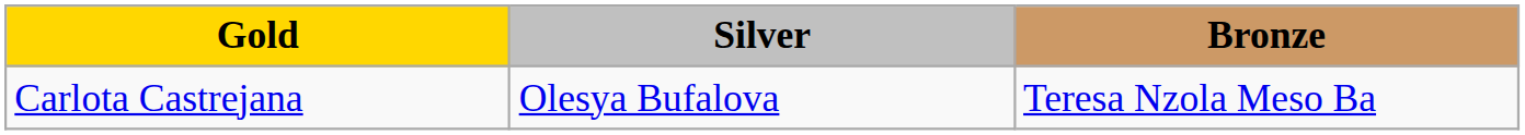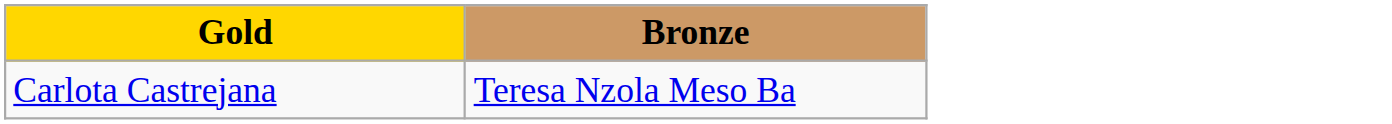 <table class="wikitable" style="text-align:left">
 <tr align="center">
 <td width=200 bgcolor=gold><strong>Gold</strong></td>
-<td width=200 bgcolor=silver><strong>Silver</strong></td>
 <td width=200 bgcolor=CC9966><strong>Bronze</strong></td>
 </tr>
 <tr>
 <td><a href='#'>Carlota Castrejana</a><br><em></em></td>
-<td><a href='#'>Olesya Bufalova</a><br><em></em></td>
 <td><a href='#'>Teresa Nzola Meso Ba</a><br><em></em></td>
 </tr>
 </table>
